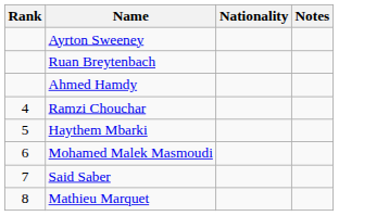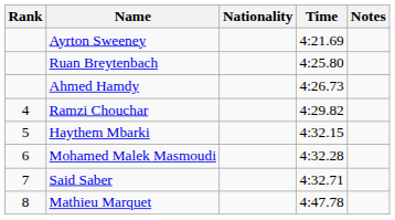 <table class="wikitable sortable" style="text-align:center">
 <tr>
 <th>Rank</th>
 <th>Name</th>
 <th>Nationality</th>
+<th>Time</th>
 <th>Notes</th>
 </tr>
 <tr>
 <td></td>
 <td align=left><a href='#'>Ayrton Sweeney</a></td>
 <td align=left></td>
+<td>4:21.69</td>
 <td></td>
 </tr>
 <tr>
 <td></td>
 <td align=left><a href='#'>Ruan Breytenbach</a></td>
 <td align=left></td>
+<td>4:25.80</td>
 <td></td>
 </tr>
 <tr>
 <td></td>
 <td align=left><a href='#'>Ahmed Hamdy</a></td>
 <td align=left></td>
+<td>4:26.73</td>
 <td></td>
 </tr>
 <tr>
 <td>4</td>
 <td align=left><a href='#'>Ramzi Chouchar</a></td>
 <td align=left></td>
+<td>4:29.82</td>
 <td></td>
 </tr>
 <tr>
 <td>5</td>
 <td align=left><a href='#'>Haythem Mbarki</a></td>
 <td align=left></td>
+<td>4:32.15</td>
 <td></td>
 </tr>
 <tr>
 <td>6</td>
 <td align=left><a href='#'>Mohamed Malek Masmoudi</a></td>
 <td align=left></td>
+<td>4:32.28</td>
 <td></td>
 </tr>
 <tr>
 <td>7</td>
 <td align=left><a href='#'>Said Saber</a></td>
 <td align=left></td>
+<td>4:32.71</td>
 <td></td>
 </tr>
 <tr>
 <td>8</td>
 <td align=left><a href='#'>Mathieu Marquet</a></td>
 <td align=left></td>
+<td>4:47.78</td>
 <td></td>
 </tr>
 </table>
